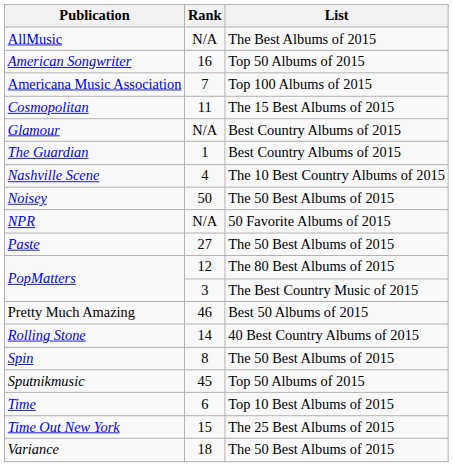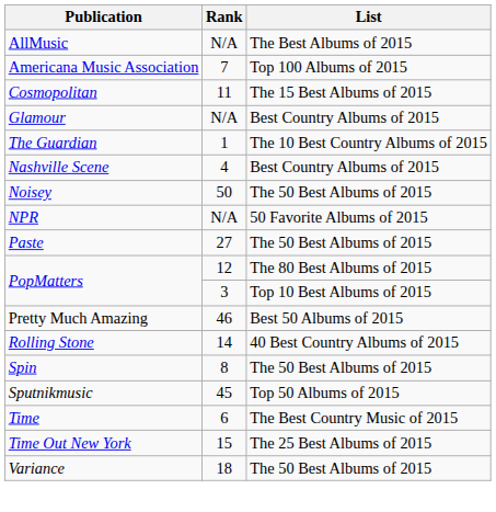 <table class="wikitable plainrowheaders sortable">
 <tr>
 <th>Publication</th>
 <th data-sort-type="number">Rank</th>
 <th scope="col" class="unsortable">List</th>
 </tr>
 <tr Ad>
 <td><a href='#'>AllMusic</a></td>
 <td align=center>N/A</td>
 <td>The Best Albums of 2015</td>
-</tr>
-<tr Ad>
-<td><em><a href='#'>American Songwriter</a></em></td>
-<td align=center>16</td>
-<td>Top 50 Albums of 2015</td>
 </tr>
 <tr Ad>
 <td><a href='#'>Americana Music Association</a></td>
 <td align=center>7</td>
 <td>Top 100 Albums of 2015</td>
 </tr>
 <tr Ad>
 <td><em><a href='#'>Cosmopolitan</a></em></td>
 <td align=center>11</td>
 <td>The 15 Best Albums of 2015</td>
 </tr>
 <tr Ad>
 <td><em><a href='#'>Glamour</a></em></td>
 <td align=center>N/A</td>
 <td>Best Country Albums of 2015</td>
 </tr>
 <tr Ad>
 <td><em><a href='#'>The Guardian</a></em></td>
 <td align=center>1</td>
-<td>Best Country Albums of 2015</td>
+<td>The 10 Best Country Albums of 2015</td>
 </tr>
 <tr Ad>
 <td><em><a href='#'>Nashville Scene</a></em></td>
 <td align=center>4</td>
-<td>The 10 Best Country Albums of 2015</td>
+<td>Best Country Albums of 2015</td>
 </tr>
 <tr Ad>
 <td><em><a href='#'>Noisey</a></em></td>
 <td align=center>50</td>
 <td>The 50 Best Albums of 2015</td>
 </tr>
 <tr Ad>
 <td><em><a href='#'>NPR</a></em></td>
 <td align=center>N/A</td>
 <td>50 Favorite Albums of 2015</td>
 </tr>
 <tr Ad>
 <td><em><a href='#'>Paste</a></em></td>
 <td align=center>27</td>
 <td>The 50 Best Albums of 2015</td>
 </tr>
 <tr Ad>
 <td rowspan="2"><em><a href='#'>PopMatters</a></em></td>
 <td align=center>12</td>
 <td>The 80 Best Albums of 2015</td>
 </tr>
 <tr Ad>
 <td align=center>3</td>
-<td>The Best Country Music of 2015</td>
+<td>Top 10 Best Albums of 2015</td>
 </tr>
 <tr Ad>
 <td>Pretty Much Amazing</td>
 <td align=center>46</td>
 <td>Best 50 Albums of 2015</td>
 </tr>
 <tr Ad>
 <td><em><a href='#'>Rolling Stone</a></em></td>
 <td align=center>14</td>
 <td>40 Best Country Albums of 2015</td>
 </tr>
 <tr Ad>
 <td><em><a href='#'>Spin</a></em></td>
 <td align=center>8</td>
 <td>The 50 Best Albums of 2015</td>
 </tr>
 <tr Ad>
 <td><em>Sputnikmusic</em></td>
 <td align=center>45</td>
 <td>Top 50 Albums of 2015</td>
 </tr>
 <tr Ad>
 <td><em><a href='#'>Time</a></em></td>
 <td align=center>6</td>
-<td>Top 10 Best Albums of 2015</td>
+<td>The Best Country Music of 2015</td>
 </tr>
 <tr Ad>
 <td><em><a href='#'>Time Out New York</a></em></td>
 <td align=center>15</td>
 <td>The 25 Best Albums of 2015</td>
 </tr>
 <tr Ad>
 <td><em>Variance</em></td>
 <td align=center>18</td>
 <td>The 50 Best Albums of 2015</td>
 </tr>
 </table>
